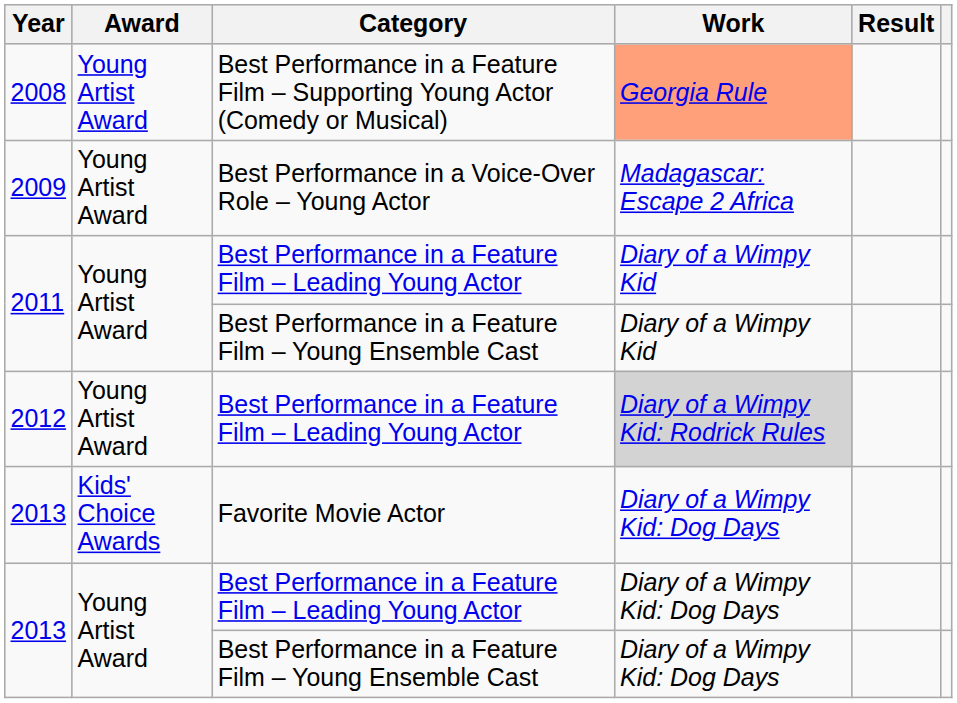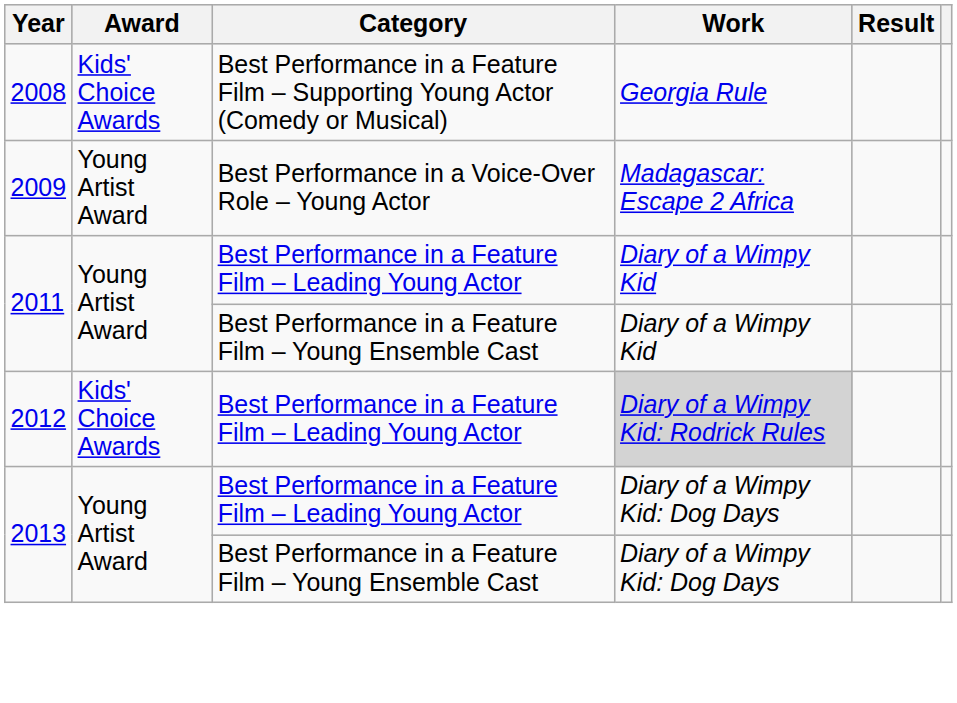 <table class="wikitable sortable">
 <tr>
 <th>Year</th>
 <th>Award</th>
 <th>Category</th>
 <th>Work</th>
 <th>Result</th>
 <th class="unsortable"></th>
 </tr>
 <tr>
 <td><a href='#'>2008</a></td>
-<td><a href='#'>Young Artist Award</a></td>
+<td><a href='#'>Kids' Choice Awards</a></td>
 <td>Best Performance in a Feature Film – Supporting Young Actor (Comedy or Musical)</td>
-<td style="background: lightsalmon;"><em><a href='#'>Georgia Rule</a></em></td>
+<td><em><a href='#'>Georgia Rule</a></em></td>
 <td></td>
 <td></td>
 </tr>
 <tr>
 <td><a href='#'>2009</a></td>
 <td>Young Artist Award</td>
 <td>Best Performance in a Voice-Over Role – Young Actor</td>
 <td><em><a href='#'>Madagascar: Escape 2 Africa</a></em></td>
 <td></td>
 <td></td>
 </tr>
 <tr>
 <td rowspan="2"><a href='#'>2011</a></td>
 <td rowspan="2">Young Artist Award</td>
 <td><a href='#'>Best Performance in a Feature Film – Leading Young Actor</a></td>
 <td><em><a href='#'>Diary of a Wimpy Kid</a></em></td>
 <td></td>
 <td></td>
 </tr>
 <tr>
 <td>Best Performance in a Feature Film – Young Ensemble Cast</td>
 <td><em>Diary of a Wimpy Kid</em></td>
 <td></td>
 <td></td>
 </tr>
 <tr>
 <td><a href='#'>2012</a></td>
-<td>Young Artist Award</td>
+<td><a href='#'>Kids' Choice Awards</a></td>
 <td><a href='#'>Best Performance in a Feature Film – Leading Young Actor</a></td>
 <td style="background: lightgrey;"><em><a href='#'>Diary of a Wimpy Kid: Rodrick Rules</a></em></td>
-<td></td>
-<td></td>
-</tr>
-<tr>
-<td><a href='#'>2013</a></td>
-<td><a href='#'>Kids' Choice Awards</a></td>
-<td>Favorite Movie Actor</td>
-<td><em><a href='#'>Diary of a Wimpy Kid: Dog Days</a></em></td>
 <td></td>
 <td></td>
 </tr>
 <tr>
 <td rowspan="2"><a href='#'>2013</a></td>
 <td rowspan="2">Young Artist Award</td>
 <td><a href='#'>Best Performance in a Feature Film – Leading Young Actor</a></td>
 <td><em>Diary of a Wimpy Kid: Dog Days</em></td>
 <td></td>
 <td></td>
 </tr>
 <tr>
 <td>Best Performance in a Feature Film – Young Ensemble Cast</td>
 <td><em>Diary of a Wimpy Kid: Dog Days</em></td>
 <td></td>
 <td></td>
 </tr>
 </table>
